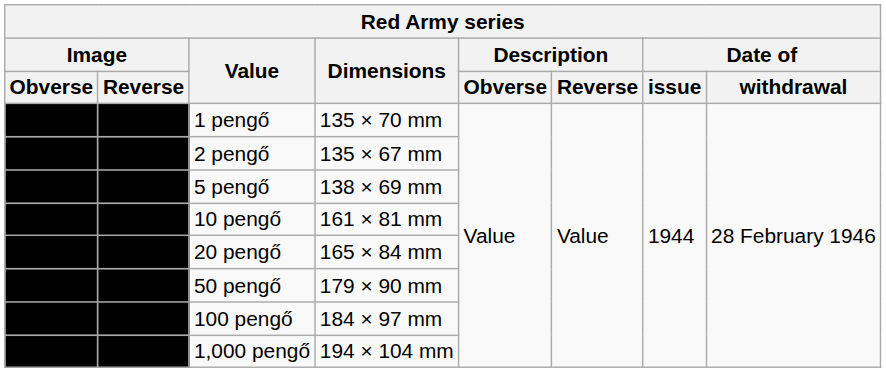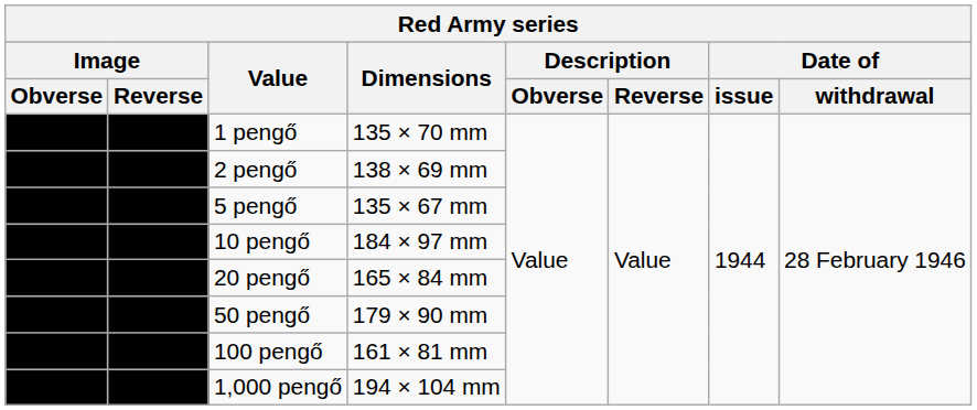 <table class="wikitable" style="font-size: 90%">
 <tr>
 <th colspan="8">Red Army series</th>
 </tr>
 <tr>
 <th colspan="2">Image</th>
 <th rowspan="2">Value</th>
 <th rowspan="2">Dimensions</th>
 <th colspan="2">Description</th>
 <th colspan="2">Date of</th>
 </tr>
 <tr>
 <th>Obverse</th>
 <th>Reverse</th>
 <th>Obverse</th>
 <th>Reverse</th>
 <th>issue</th>
 <th>withdrawal</th>
 </tr>
 <tr>
 <td align="center" bgcolor="#000000"></td>
 <td align="center" bgcolor="#000000"></td>
 <td>1 pengő</td>
 <td>135 × 70 mm</td>
 <td rowspan="8">Value</td>
 <td rowspan="8">Value</td>
 <td rowspan="8">1944</td>
 <td rowspan="8">28 February 1946</td>
 </tr>
 <tr>
 <td align="center" bgcolor="#000000"></td>
 <td align="center" bgcolor="#000000"></td>
 <td>2 pengő</td>
+<td>138 × 69 mm</td>
+</tr>
+<tr>
+<td align="center" bgcolor="#000000"></td>
+<td align="center" bgcolor="#000000"></td>
+<td>5 pengő</td>
 <td>135 × 67 mm</td>
 </tr>
 <tr>
 <td align="center" bgcolor="#000000"></td>
 <td align="center" bgcolor="#000000"></td>
-<td>5 pengő</td>
-<td>138 × 69 mm</td>
-</tr>
-<tr>
-<td align="center" bgcolor="#000000"></td>
-<td align="center" bgcolor="#000000"></td>
 <td>10 pengő</td>
-<td>161 × 81 mm</td>
+<td>184 × 97 mm</td>
 </tr>
 <tr>
 <td align="center" bgcolor="#000000"></td>
 <td align="center" bgcolor="#000000"></td>
 <td>20 pengő</td>
 <td>165 × 84 mm</td>
 </tr>
 <tr>
 <td align="center" bgcolor="#000000"></td>
 <td align="center" bgcolor="#000000"></td>
 <td>50 pengő</td>
 <td>179 × 90 mm</td>
 </tr>
 <tr>
 <td align="center" bgcolor="#000000"></td>
 <td align="center" bgcolor="#000000"></td>
 <td>100 pengő</td>
-<td>184 × 97 mm</td>
+<td>161 × 81 mm</td>
 </tr>
 <tr>
 <td align="center" bgcolor="#000000"></td>
 <td align="center" bgcolor="#000000"></td>
 <td>1,000 pengő</td>
 <td>194 × 104 mm</td>
 </tr>
 </table>
